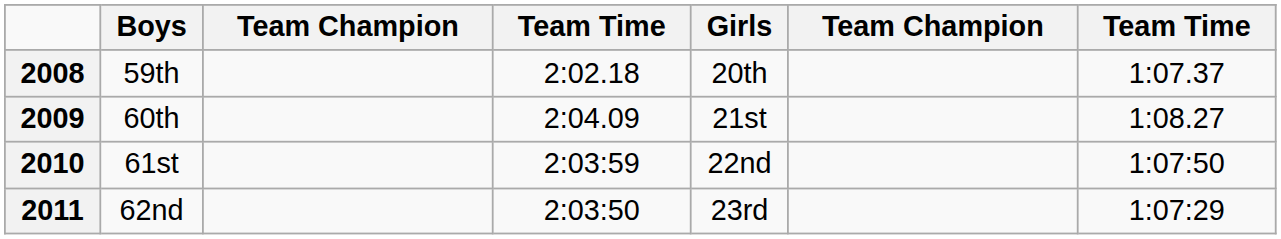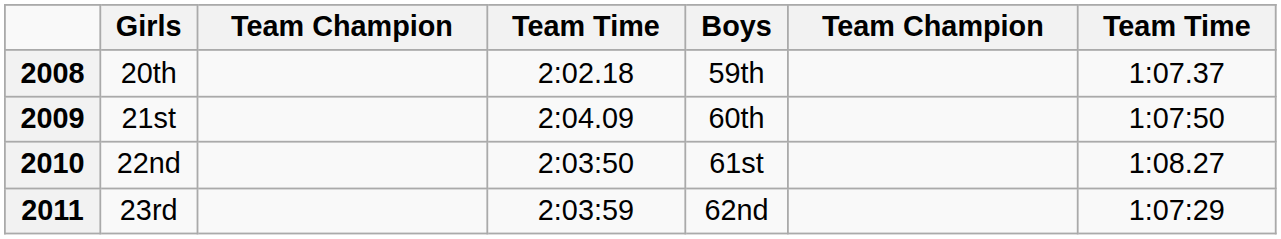 <table class="wikitable" style="text-align:center; width:80%;">
 <tr>
 <td></td>
-<th scope="col">Boys</th>
+<th scope="col">Girls</th>
 <th scope="col">Team Champion</th>
 <th scope="col">Team Time</th>
-<th scope="col">Girls</th>
+<th scope="col">Boys</th>
 <th scope="col">Team Champion</th>
 <th scope="col">Team Time</th>
 </tr>
 <tr>
 <th scope="row">2008</th>
-<td>59th</td>
+<td>20th</td>
 <td></td>
 <td>2:02.18</td>
-<td>20th</td>
+<td>59th</td>
 <td></td>
 <td>1:07.37</td>
 </tr>
 <tr>
 <th scope="row">2009</th>
+<td>21st</td>
+<td></td>
+<td>2:04.09</td>
 <td>60th</td>
 <td></td>
-<td>2:04.09</td>
-<td>21st</td>
+<td>1:07:50</td>
+</tr>
+<tr>
+<th scope="row">2010</th>
+<td>22nd</td>
+<td></td>
+<td>2:03:50</td>
+<td>61st</td>
 <td></td>
 <td>1:08.27</td>
 </tr>
 <tr>
-<th scope="row">2010</th>
-<td>61st</td>
+<th scope="row">2011</th>
+<td>23rd</td>
 <td></td>
 <td>2:03:59</td>
-<td>22nd</td>
-<td></td>
-<td>1:07:50</td>
-</tr>
-<tr>
-<th scope="row">2011</th>
 <td>62nd</td>
-<td></td>
-<td>2:03:50</td>
-<td>23rd</td>
 <td></td>
 <td>1:07:29</td>
 </tr>
 </table>
